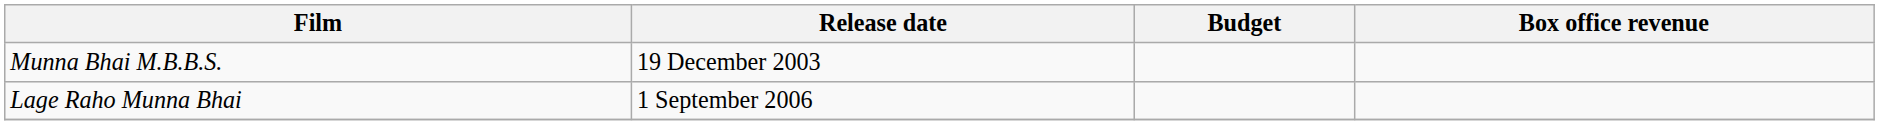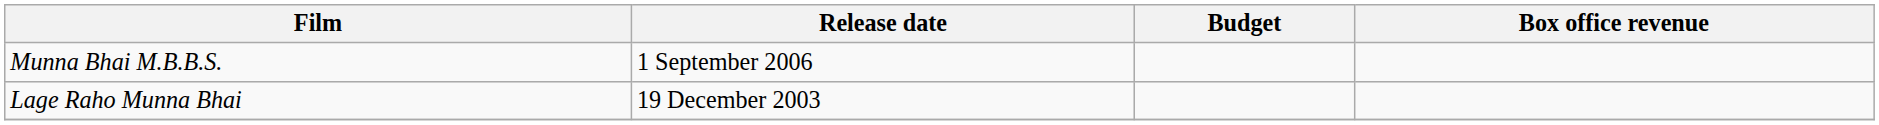 <table class="wikitable" style="width:98%;">
 <tr>
 <th style="text-align:center;">Film</th>
 <th style="text-align:center;">Release date</th>
 <th style="text-align:center;">Budget</th>
 <th style="text-align:center;">Box office revenue</th>
 </tr>
 <tr>
 <td><em>Munna Bhai M.B.B.S.</em></td>
-<td>19 December 2003</td>
+<td>1 September 2006</td>
 <td></td>
 <td></td>
 </tr>
 <tr>
 <td><em>Lage Raho Munna Bhai</em></td>
-<td>1 September 2006</td>
+<td>19 December 2003</td>
 <td></td>
 <td></td>
 </tr>
 <tr>
 </tr>
 </table>
